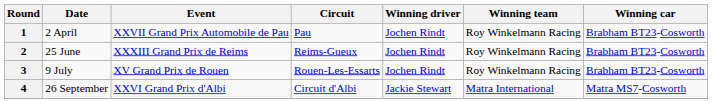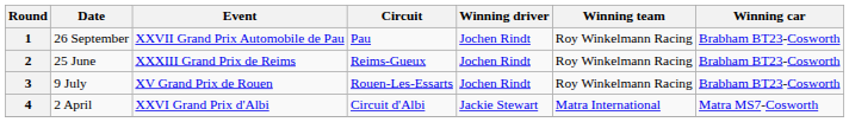 <table class="wikitable" style="font-size: 90%;">
 <tr>
 <th>Round</th>
 <th>Date</th>
 <th>Event</th>
 <th>Circuit</th>
 <th>Winning driver</th>
 <th>Winning team</th>
 <th>Winning car</th>
 </tr>
 <tr>
 <th>1</th>
-<td>2 April</td>
+<td>26 September</td>
 <td><a href='#'>XXVII Grand Prix Automobile de Pau</a></td>
 <td><a href='#'>Pau</a></td>
 <td> <a href='#'>Jochen Rindt</a></td>
 <td>Roy Winkelmann Racing</td>
 <td><a href='#'>Brabham BT23</a>-<a href='#'>Cosworth</a></td>
 </tr>
 <tr>
 <th>2</th>
 <td>25 June</td>
 <td><a href='#'>XXXIII Grand Prix de Reims</a></td>
 <td><a href='#'>Reims-Gueux</a></td>
 <td> <a href='#'>Jochen Rindt</a></td>
 <td>Roy Winkelmann Racing</td>
 <td><a href='#'>Brabham BT23</a>-<a href='#'>Cosworth</a></td>
 </tr>
 <tr>
 <th>3</th>
 <td>9 July</td>
 <td><a href='#'>XV Grand Prix de Rouen</a></td>
 <td><a href='#'>Rouen-Les-Essarts</a></td>
 <td> <a href='#'>Jochen Rindt</a></td>
 <td>Roy Winkelmann Racing</td>
 <td><a href='#'>Brabham BT23</a>-<a href='#'>Cosworth</a></td>
 </tr>
 <tr>
 <th>4</th>
-<td>26 September</td>
+<td>2 April</td>
 <td><a href='#'>XXVI Grand Prix d'Albi</a></td>
 <td><a href='#'>Circuit d'Albi</a></td>
 <td> <a href='#'>Jackie Stewart</a></td>
 <td><a href='#'>Matra International</a></td>
 <td><a href='#'>Matra MS7</a>-<a href='#'>Cosworth</a></td>
 </tr>
 <tr>
 </tr>
 </table>
